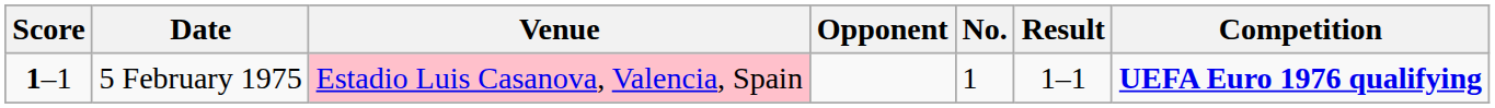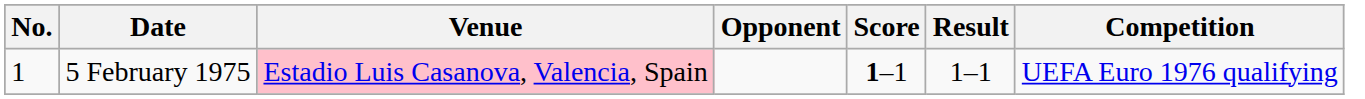 <table class="wikitable plainrowheaders">
 <tr>
-<th>Score</th>
+<th>No.</th>
 <th>Date</th>
 <th>Venue</th>
 <th>Opponent</th>
-<th>No.</th>
+<th>Score</th>
 <th>Result</th>
 <th>Competition</th>
 </tr>
 <tr>
-<td align=center><strong>1</strong>–1</td>
+<td>1</td>
 <td>5 February 1975</td>
 <td style="background: pink;"><a href='#'>Estadio Luis Casanova</a>, <a href='#'>Valencia</a>, Spain</td>
 <td></td>
-<td>1</td>
+<td align=center><strong>1</strong>–1</td>
 <td align="center">1–1</td>
-<td><strong><a href='#'>UEFA Euro 1976 qualifying</a></strong></td>
+<td><a href='#'>UEFA Euro 1976 qualifying</a></td>
 </tr>
 </table>
